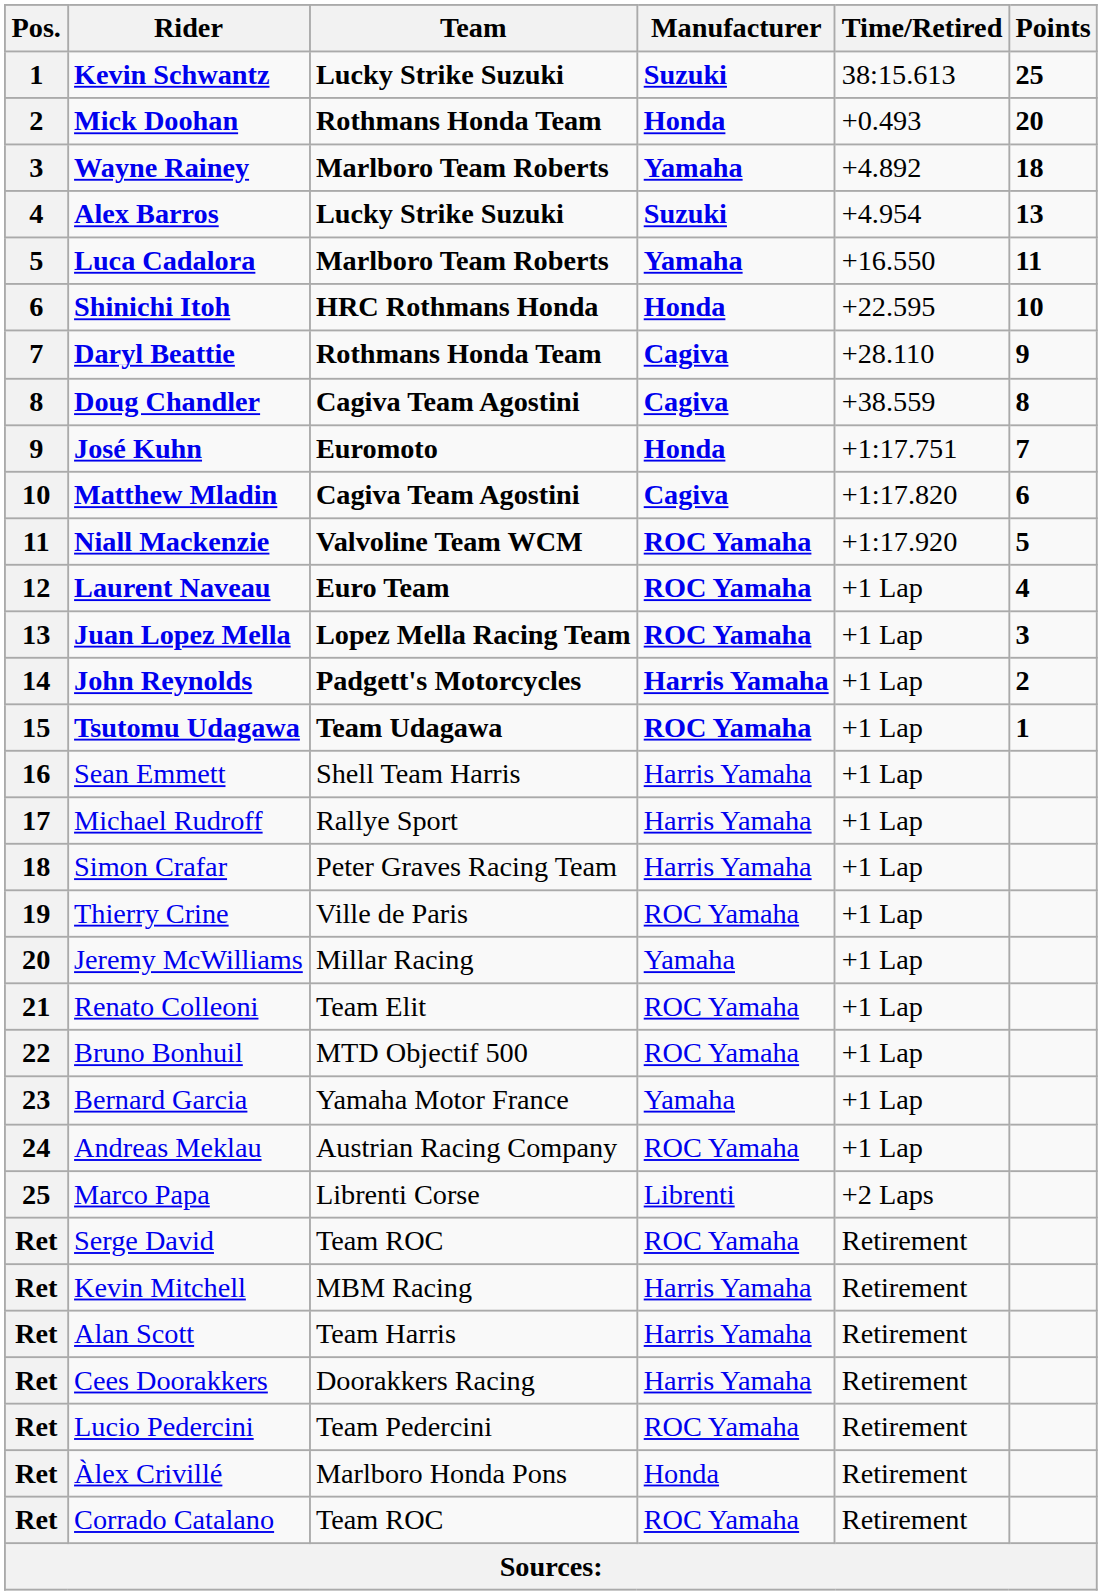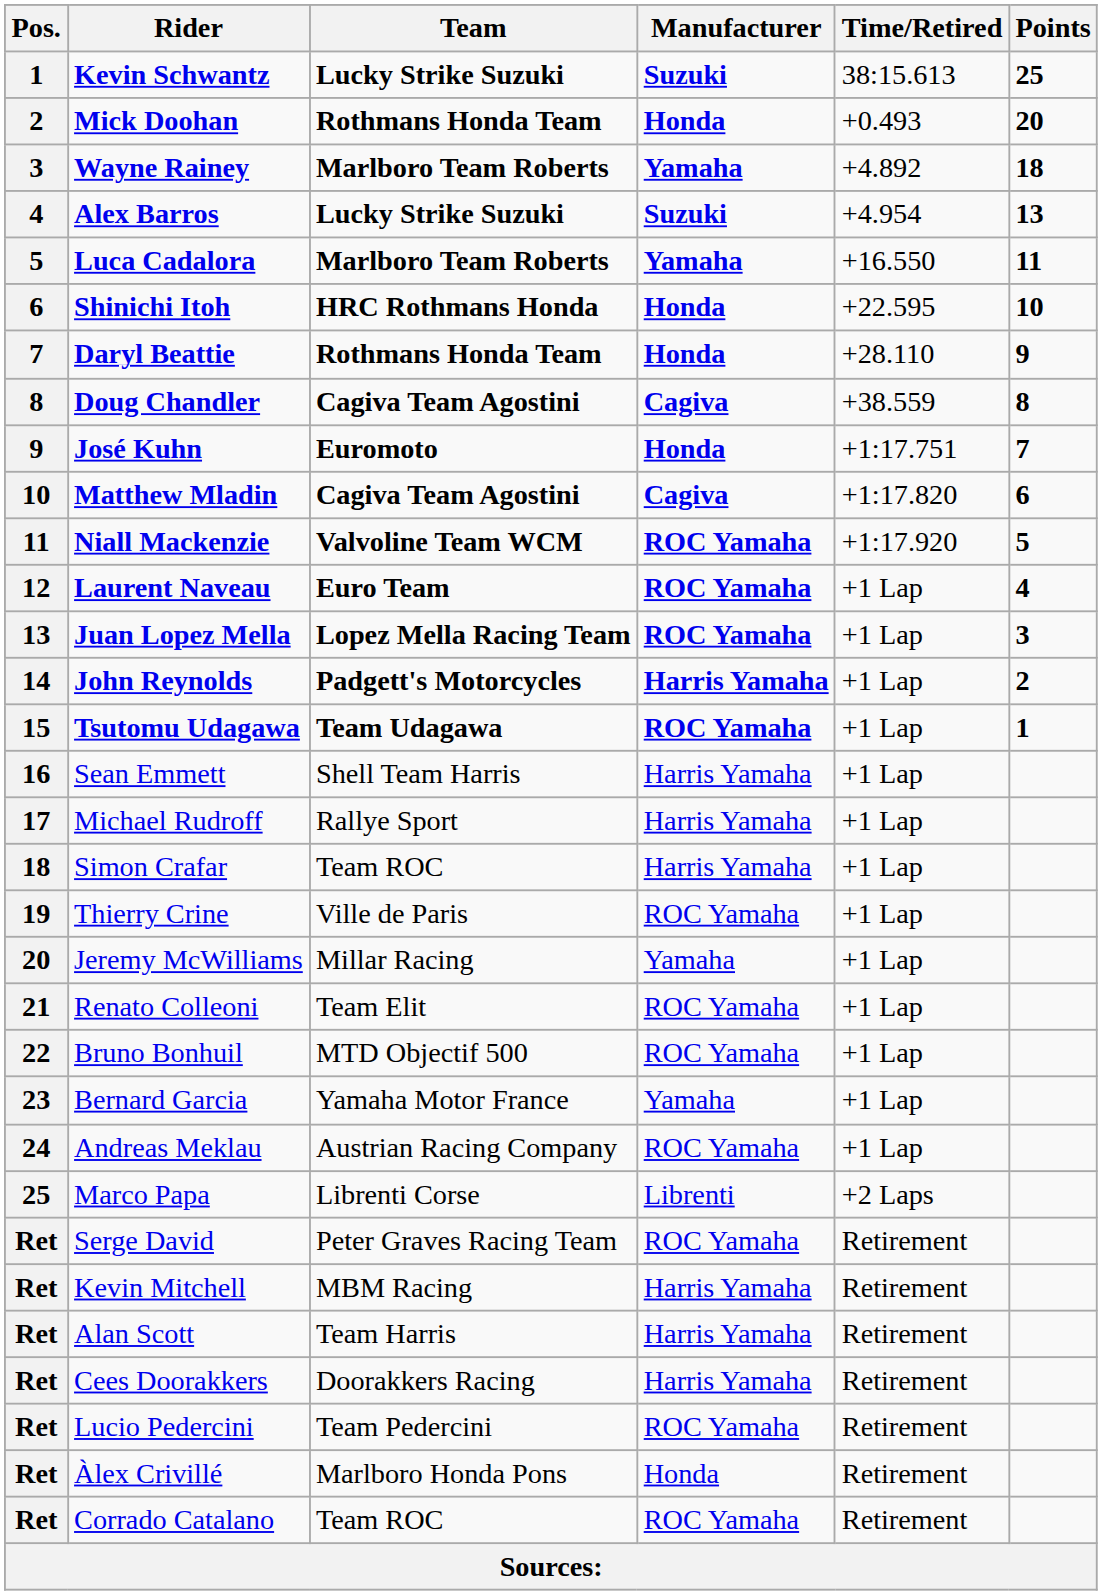 <table class="wikitable" style="font-size: 95%;">
 <tr>
 <th>Pos.</th>
 <th>Rider</th>
 <th>Team</th>
 <th>Manufacturer</th>
 <th>Time/Retired</th>
 <th>Points</th>
 </tr>
 <tr>
 <th>1</th>
 <td> <strong><a href='#'>Kevin Schwantz</a></strong></td>
 <td><strong>Lucky Strike Suzuki</strong></td>
 <td><strong><a href='#'>Suzuki</a></strong></td>
 <td>38:15.613</td>
 <td><strong>25</strong></td>
 </tr>
 <tr>
 <th>2</th>
 <td> <strong><a href='#'>Mick Doohan</a></strong></td>
 <td><strong>Rothmans Honda Team</strong></td>
 <td><strong><a href='#'>Honda</a></strong></td>
 <td>+0.493</td>
 <td><strong>20</strong></td>
 </tr>
 <tr>
 <th>3</th>
 <td> <strong><a href='#'>Wayne Rainey</a></strong></td>
 <td><strong>Marlboro Team Roberts</strong></td>
 <td><strong><a href='#'>Yamaha</a></strong></td>
 <td>+4.892</td>
 <td><strong>18</strong></td>
 </tr>
 <tr>
 <th>4</th>
 <td> <strong><a href='#'>Alex Barros</a></strong></td>
 <td><strong>Lucky Strike Suzuki</strong></td>
 <td><strong><a href='#'>Suzuki</a></strong></td>
 <td>+4.954</td>
 <td><strong>13</strong></td>
 </tr>
 <tr>
 <th>5</th>
 <td> <strong><a href='#'>Luca Cadalora</a></strong></td>
 <td><strong>Marlboro Team Roberts</strong></td>
 <td><strong><a href='#'>Yamaha</a></strong></td>
 <td>+16.550</td>
 <td><strong>11</strong></td>
 </tr>
 <tr>
 <th>6</th>
 <td> <strong><a href='#'>Shinichi Itoh</a></strong></td>
 <td><strong>HRC Rothmans Honda</strong></td>
 <td><strong><a href='#'>Honda</a></strong></td>
 <td>+22.595</td>
 <td><strong>10</strong></td>
 </tr>
 <tr>
 <th>7</th>
 <td> <strong><a href='#'>Daryl Beattie</a></strong></td>
 <td><strong>Rothmans Honda Team</strong></td>
-<td><strong><a href='#'>Cagiva</a></strong></td>
+<td><strong><a href='#'>Honda</a></strong></td>
 <td>+28.110</td>
 <td><strong>9</strong></td>
 </tr>
 <tr>
 <th>8</th>
 <td> <strong><a href='#'>Doug Chandler</a></strong></td>
 <td><strong>Cagiva Team Agostini</strong></td>
 <td><strong><a href='#'>Cagiva</a></strong></td>
 <td>+38.559</td>
 <td><strong>8</strong></td>
 </tr>
 <tr>
 <th>9</th>
 <td> <strong><a href='#'>José Kuhn</a></strong></td>
 <td><strong>Euromoto</strong></td>
 <td><strong><a href='#'>Honda</a></strong></td>
 <td>+1:17.751</td>
 <td><strong>7</strong></td>
 </tr>
 <tr>
 <th>10</th>
 <td> <strong><a href='#'>Matthew Mladin</a></strong></td>
 <td><strong>Cagiva Team Agostini</strong></td>
 <td><strong><a href='#'>Cagiva</a></strong></td>
 <td>+1:17.820</td>
 <td><strong>6</strong></td>
 </tr>
 <tr>
 <th>11</th>
 <td> <strong><a href='#'>Niall Mackenzie</a></strong></td>
 <td><strong>Valvoline Team WCM</strong></td>
 <td><strong><a href='#'>ROC Yamaha</a></strong></td>
 <td>+1:17.920</td>
 <td><strong>5</strong></td>
 </tr>
 <tr>
 <th>12</th>
 <td> <strong><a href='#'>Laurent Naveau</a></strong></td>
 <td><strong>Euro Team</strong></td>
 <td><strong><a href='#'>ROC Yamaha</a></strong></td>
 <td>+1 Lap</td>
 <td><strong>4</strong></td>
 </tr>
 <tr>
 <th>13</th>
 <td> <strong><a href='#'>Juan Lopez Mella</a></strong></td>
 <td><strong>Lopez Mella Racing Team</strong></td>
 <td><strong><a href='#'>ROC Yamaha</a></strong></td>
 <td>+1 Lap</td>
 <td><strong>3</strong></td>
 </tr>
 <tr>
 <th>14</th>
 <td> <strong><a href='#'>John Reynolds</a></strong></td>
 <td><strong>Padgett's Motorcycles</strong></td>
 <td><strong><a href='#'>Harris Yamaha</a></strong></td>
 <td>+1 Lap</td>
 <td><strong>2</strong></td>
 </tr>
 <tr>
 <th>15</th>
 <td> <strong><a href='#'>Tsutomu Udagawa</a></strong></td>
 <td><strong>Team Udagawa</strong></td>
 <td><strong><a href='#'>ROC Yamaha</a></strong></td>
 <td>+1 Lap</td>
 <td><strong>1</strong></td>
 </tr>
 <tr>
 <th>16</th>
 <td> <a href='#'>Sean Emmett</a></td>
 <td>Shell Team Harris</td>
 <td><a href='#'>Harris Yamaha</a></td>
 <td>+1 Lap</td>
 <td></td>
 </tr>
 <tr>
 <th>17</th>
 <td> <a href='#'>Michael Rudroff</a></td>
 <td>Rallye Sport</td>
 <td><a href='#'>Harris Yamaha</a></td>
 <td>+1 Lap</td>
 <td></td>
 </tr>
 <tr>
 <th>18</th>
 <td> <a href='#'>Simon Crafar</a></td>
-<td>Peter Graves Racing Team</td>
+<td>Team ROC</td>
 <td><a href='#'>Harris Yamaha</a></td>
 <td>+1 Lap</td>
 <td></td>
 </tr>
 <tr>
 <th>19</th>
 <td> <a href='#'>Thierry Crine</a></td>
 <td>Ville de Paris</td>
 <td><a href='#'>ROC Yamaha</a></td>
 <td>+1 Lap</td>
 <td></td>
 </tr>
 <tr>
 <th>20</th>
 <td> <a href='#'>Jeremy McWilliams</a></td>
 <td>Millar Racing</td>
 <td><a href='#'>Yamaha</a></td>
 <td>+1 Lap</td>
 <td></td>
 </tr>
 <tr>
 <th>21</th>
 <td> <a href='#'>Renato Colleoni</a></td>
 <td>Team Elit</td>
 <td><a href='#'>ROC Yamaha</a></td>
 <td>+1 Lap</td>
 <td></td>
 </tr>
 <tr>
 <th>22</th>
 <td> <a href='#'>Bruno Bonhuil</a></td>
 <td>MTD Objectif 500</td>
 <td><a href='#'>ROC Yamaha</a></td>
 <td>+1 Lap</td>
 <td></td>
 </tr>
 <tr>
 <th>23</th>
 <td> <a href='#'>Bernard Garcia</a></td>
 <td>Yamaha Motor France</td>
 <td><a href='#'>Yamaha</a></td>
 <td>+1 Lap</td>
 <td></td>
 </tr>
 <tr>
 <th>24</th>
 <td> <a href='#'>Andreas Meklau</a></td>
 <td>Austrian Racing Company</td>
 <td><a href='#'>ROC Yamaha</a></td>
 <td>+1 Lap</td>
 <td></td>
 </tr>
 <tr>
 <th>25</th>
 <td> <a href='#'>Marco Papa</a></td>
 <td>Librenti Corse</td>
 <td><a href='#'>Librenti</a></td>
 <td>+2 Laps</td>
 <td></td>
 </tr>
 <tr>
 <th>Ret</th>
 <td> <a href='#'>Serge David</a></td>
-<td>Team ROC</td>
+<td>Peter Graves Racing Team</td>
 <td><a href='#'>ROC Yamaha</a></td>
 <td>Retirement</td>
 <td></td>
 </tr>
 <tr>
 <th>Ret</th>
 <td> <a href='#'>Kevin Mitchell</a></td>
 <td>MBM Racing</td>
 <td><a href='#'>Harris Yamaha</a></td>
 <td>Retirement</td>
 <td></td>
 </tr>
 <tr>
 <th>Ret</th>
 <td> <a href='#'>Alan Scott</a></td>
 <td>Team Harris</td>
 <td><a href='#'>Harris Yamaha</a></td>
 <td>Retirement</td>
 <td></td>
 </tr>
 <tr>
 <th>Ret</th>
 <td> <a href='#'>Cees Doorakkers</a></td>
 <td>Doorakkers Racing</td>
 <td><a href='#'>Harris Yamaha</a></td>
 <td>Retirement</td>
 <td></td>
 </tr>
 <tr>
 <th>Ret</th>
 <td> <a href='#'>Lucio Pedercini</a></td>
 <td>Team Pedercini</td>
 <td><a href='#'>ROC Yamaha</a></td>
 <td>Retirement</td>
 <td></td>
 </tr>
 <tr>
 <th>Ret</th>
 <td> <a href='#'>Àlex Crivillé</a></td>
 <td>Marlboro Honda Pons</td>
 <td><a href='#'>Honda</a></td>
 <td>Retirement</td>
 <td></td>
 </tr>
 <tr>
 <th>Ret</th>
 <td> <a href='#'>Corrado Catalano</a></td>
 <td>Team ROC</td>
 <td><a href='#'>ROC Yamaha</a></td>
 <td>Retirement</td>
 <td></td>
 </tr>
 <tr>
 <th colspan=8>Sources:</th>
 </tr>
 </table>
